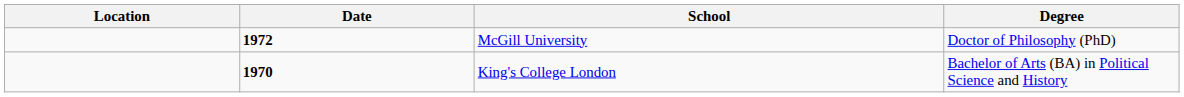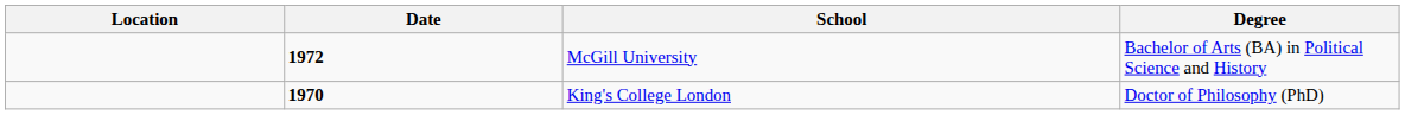 <table class="wikitable" style="width:100%;">
 <tr>
 <th style="width:20%;">Location</th>
 <th style="width:20%;">Date</th>
 <th style="width:40%;">School</th>
 <th style="width:20%;">Degree</th>
 </tr>
 <tr>
 <td></td>
 <td><strong>1972</strong></td>
 <td><a href='#'>McGill University</a></td>
-<td><a href='#'>Doctor of Philosophy</a> (PhD)</td>
+<td><a href='#'>Bachelor of Arts</a> (BA) in <a href='#'>Political Science</a> and <a href='#'>History</a></td>
 </tr>
 <tr>
 <td></td>
 <td><strong>1970</strong></td>
 <td><a href='#'>King's College London</a></td>
-<td><a href='#'>Bachelor of Arts</a> (BA) in <a href='#'>Political Science</a> and <a href='#'>History</a></td>
+<td><a href='#'>Doctor of Philosophy</a> (PhD)</td>
 </tr>
 </table>
